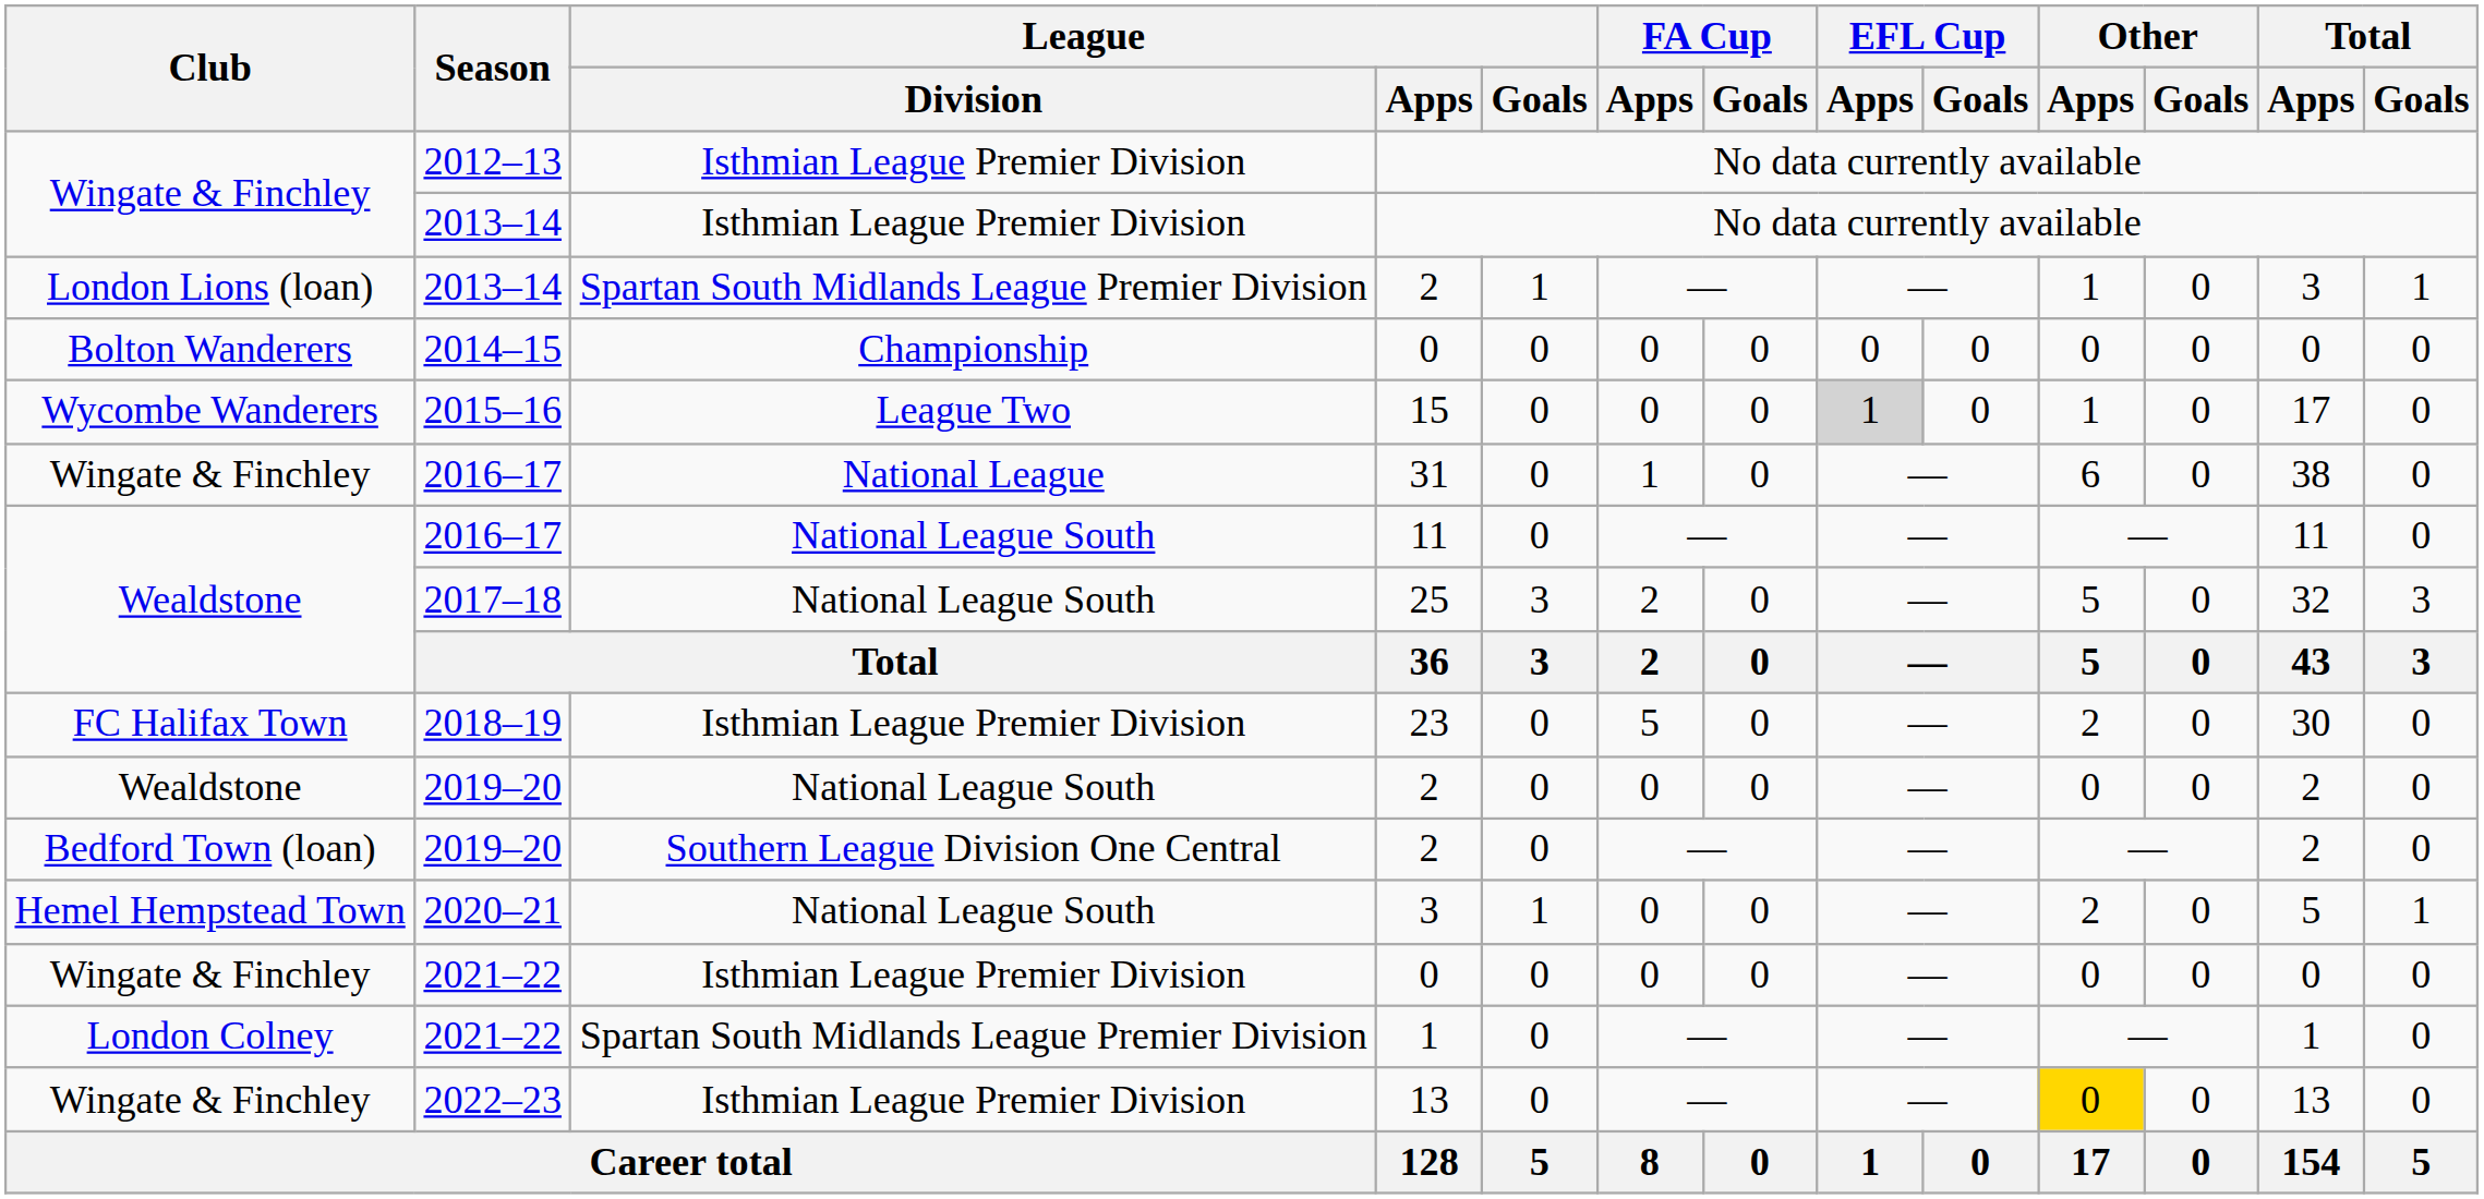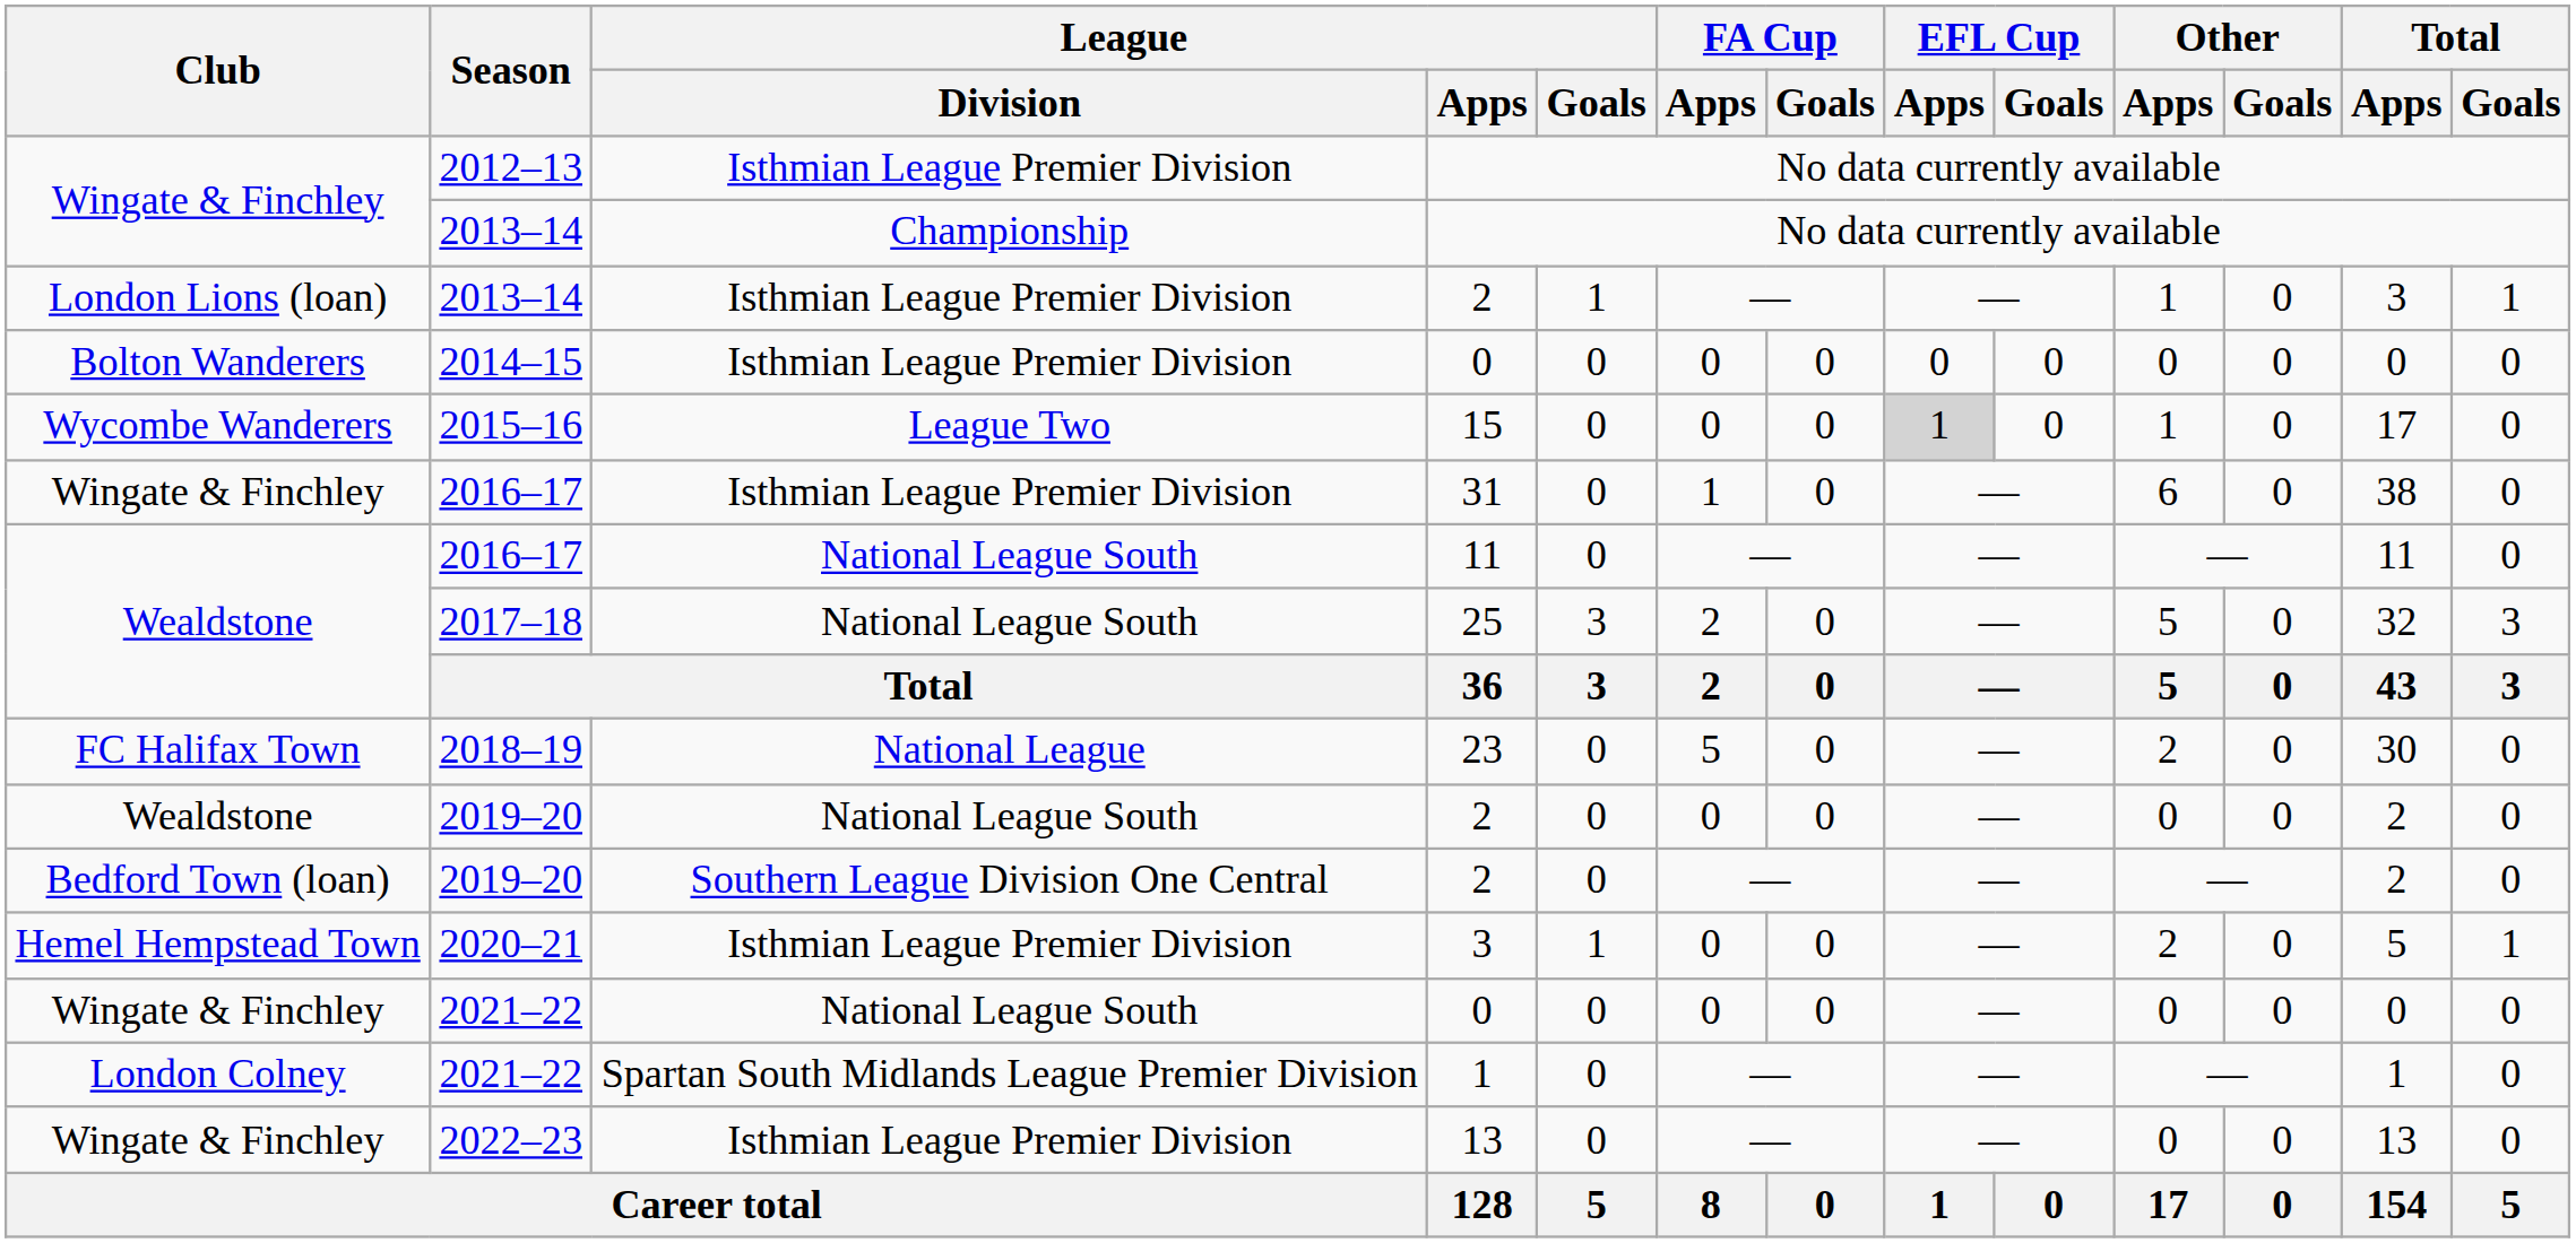 <table class="wikitable" style="text-align:center">
 <tr>
 <th rowspan="2">Club</th>
 <th rowspan="2">Season</th>
 <th colspan="3">League</th>
 <th colspan="2"><a href='#'>FA Cup</a></th>
 <th colspan="2"><a href='#'>EFL Cup</a></th>
 <th colspan="2">Other</th>
 <th colspan="2">Total</th>
 </tr>
 <tr>
 <th>Division</th>
 <th>Apps</th>
 <th>Goals</th>
 <th>Apps</th>
 <th>Goals</th>
 <th>Apps</th>
 <th>Goals</th>
 <th>Apps</th>
 <th>Goals</th>
 <th>Apps</th>
 <th>Goals</th>
 </tr>
 <tr>
 <td rowspan="2"><a href='#'>Wingate & Finchley</a></td>
 <td><a href='#'>2012–13</a></td>
 <td><a href='#'>Isthmian League</a> Premier Division</td>
 <td colspan="10">No data currently available</td>
 </tr>
 <tr>
 <td><a href='#'>2013–14</a></td>
-<td>Isthmian League Premier Division</td>
+<td><a href='#'>Championship</a></td>
 <td colspan="10">No data currently available</td>
 </tr>
 <tr>
 <td><a href='#'>London Lions</a> (loan)</td>
 <td><a href='#'>2013–14</a></td>
-<td><a href='#'>Spartan South Midlands League</a> Premier Division</td>
+<td>Isthmian League Premier Division</td>
 <td>2</td>
 <td>1</td>
 <td colspan="2">—</td>
 <td colspan="2">—</td>
 <td>1</td>
 <td>0</td>
 <td>3</td>
 <td>1</td>
 </tr>
 <tr>
 <td><a href='#'>Bolton Wanderers</a></td>
 <td><a href='#'>2014–15</a></td>
-<td><a href='#'>Championship</a></td>
+<td>Isthmian League Premier Division</td>
 <td>0</td>
 <td>0</td>
 <td>0</td>
 <td>0</td>
 <td>0</td>
 <td>0</td>
 <td>0</td>
 <td>0</td>
 <td>0</td>
 <td>0</td>
 </tr>
 <tr>
 <td><a href='#'>Wycombe Wanderers</a></td>
 <td><a href='#'>2015–16</a></td>
 <td><a href='#'>League Two</a></td>
 <td>15</td>
 <td>0</td>
 <td>0</td>
 <td>0</td>
 <td style="background: lightgrey;">1</td>
 <td>0</td>
 <td>1</td>
 <td>0</td>
 <td>17</td>
 <td>0</td>
 </tr>
 <tr>
 <td>Wingate & Finchley</td>
 <td><a href='#'>2016–17</a></td>
-<td><a href='#'>National League</a></td>
+<td>Isthmian League Premier Division</td>
 <td>31</td>
 <td>0</td>
 <td>1</td>
 <td>0</td>
 <td colspan="2">—</td>
 <td>6</td>
 <td>0</td>
 <td>38</td>
 <td>0</td>
 </tr>
 <tr>
 <td rowspan="3"><a href='#'>Wealdstone</a></td>
 <td><a href='#'>2016–17</a></td>
 <td><a href='#'>National League South</a></td>
 <td>11</td>
 <td>0</td>
 <td colspan="2">—</td>
 <td colspan="2">—</td>
 <td colspan="2">—</td>
 <td>11</td>
 <td>0</td>
 </tr>
 <tr>
 <td><a href='#'>2017–18</a></td>
 <td>National League South</td>
 <td>25</td>
 <td>3</td>
 <td>2</td>
 <td>0</td>
 <td colspan="2">—</td>
 <td>5</td>
 <td>0</td>
 <td>32</td>
 <td>3</td>
 </tr>
 <tr>
 <th colspan=2>Total</th>
 <th>36</th>
 <th>3</th>
 <th>2</th>
 <th>0</th>
 <th colspan="2">—</th>
 <th>5</th>
 <th>0</th>
 <th>43</th>
 <th>3</th>
 </tr>
 <tr>
 <td><a href='#'>FC Halifax Town</a></td>
 <td><a href='#'>2018–19</a></td>
-<td>Isthmian League Premier Division</td>
+<td><a href='#'>National League</a></td>
 <td>23</td>
 <td>0</td>
 <td>5</td>
 <td>0</td>
 <td colspan="2">—</td>
 <td>2</td>
 <td>0</td>
 <td>30</td>
 <td>0</td>
 </tr>
 <tr>
 <td>Wealdstone</td>
 <td><a href='#'>2019–20</a></td>
 <td>National League South</td>
 <td>2</td>
 <td>0</td>
 <td>0</td>
 <td>0</td>
 <td colspan="2">—</td>
 <td>0</td>
 <td>0</td>
 <td>2</td>
 <td>0</td>
 </tr>
 <tr>
 <td><a href='#'>Bedford Town</a> (loan)</td>
 <td><a href='#'>2019–20</a></td>
 <td><a href='#'>Southern League</a> Division One Central</td>
 <td>2</td>
 <td>0</td>
 <td colspan="2">—</td>
 <td colspan="2">—</td>
 <td colspan="2">—</td>
 <td>2</td>
 <td>0</td>
 </tr>
 <tr>
 <td><a href='#'>Hemel Hempstead Town</a></td>
 <td><a href='#'>2020–21</a></td>
-<td>National League South</td>
+<td>Isthmian League Premier Division</td>
 <td>3</td>
 <td>1</td>
 <td>0</td>
 <td>0</td>
 <td colspan="2">—</td>
 <td>2</td>
 <td>0</td>
 <td>5</td>
 <td>1</td>
 </tr>
 <tr>
 <td>Wingate & Finchley</td>
 <td><a href='#'>2021–22</a></td>
-<td>Isthmian League Premier Division</td>
+<td>National League South</td>
 <td>0</td>
 <td>0</td>
 <td>0</td>
 <td>0</td>
 <td colspan="2">—</td>
 <td>0</td>
 <td>0</td>
 <td>0</td>
 <td>0</td>
 </tr>
 <tr>
 <td><a href='#'>London Colney</a></td>
 <td><a href='#'>2021–22</a></td>
 <td>Spartan South Midlands League Premier Division</td>
 <td>1</td>
 <td>0</td>
 <td colspan="2">—</td>
 <td colspan="2">—</td>
 <td colspan="2">—</td>
 <td>1</td>
 <td>0</td>
 </tr>
 <tr>
 <td>Wingate & Finchley</td>
 <td><a href='#'>2022–23</a></td>
 <td>Isthmian League Premier Division</td>
 <td>13</td>
 <td>0</td>
 <td colspan="2">—</td>
 <td colspan="2">—</td>
-<td style="background: gold;">0</td>
+<td>0</td>
 <td>0</td>
 <td>13</td>
 <td>0</td>
 </tr>
 <tr>
 <th colspan=3>Career total</th>
 <th>128</th>
 <th>5</th>
 <th>8</th>
 <th>0</th>
 <th>1</th>
 <th>0</th>
 <th>17</th>
 <th>0</th>
 <th>154</th>
 <th>5</th>
 </tr>
 </table>
